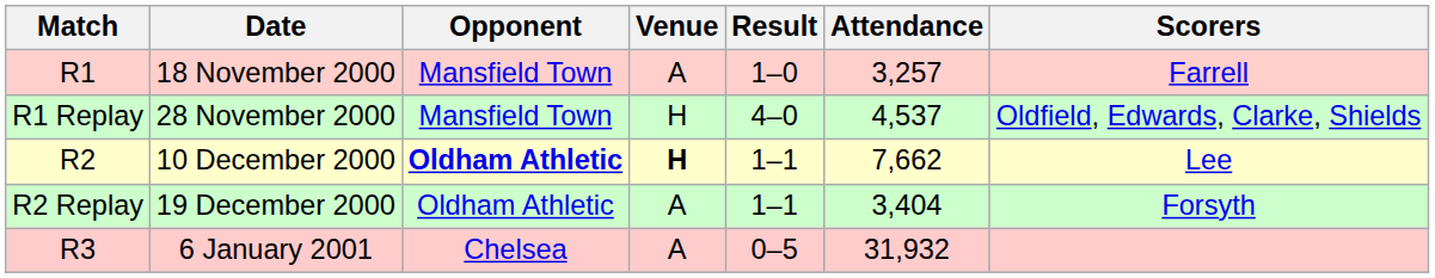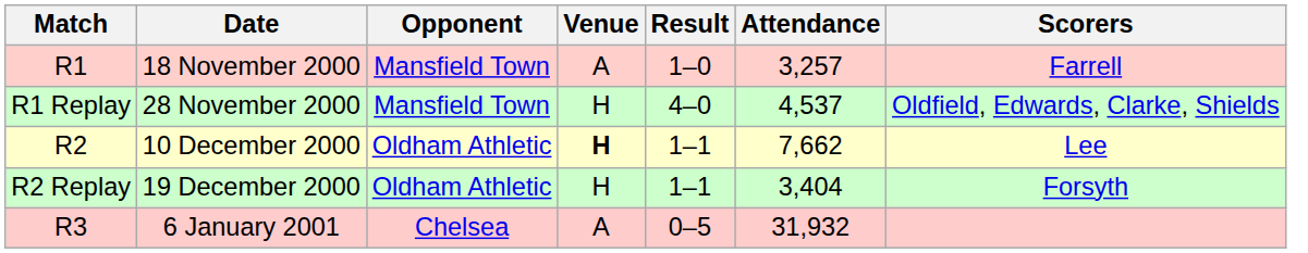 <table class="wikitable" style="font-size:100%; text-align:center">
 <tr>
 <th>Match</th>
 <th>Date</th>
 <th>Opponent</th>
 <th>Venue</th>
 <th>Result</th>
 <th>Attendance</th>
 <th>Scorers</th>
 </tr>
 <tr style="background: #FFCFCC;">
 <td>R1</td>
 <td>18 November 2000</td>
 <td><a href='#'>Mansfield Town</a></td>
 <td>A</td>
 <td>1–0</td>
 <td>3,257</td>
 <td><a href='#'>Farrell</a></td>
 </tr>
 <tr style="background: #CCFFCC;">
 <td>R1 Replay</td>
 <td>28 November 2000</td>
 <td><a href='#'>Mansfield Town</a></td>
 <td>H</td>
 <td>4–0</td>
 <td>4,537</td>
 <td><a href='#'>Oldfield</a>, <a href='#'>Edwards</a>, <a href='#'>Clarke</a>, <a href='#'>Shields</a></td>
 </tr>
 <tr style="background: #FFFFCC;">
 <td>R2</td>
 <td>10 December 2000</td>
-<td><strong><a href='#'>Oldham Athletic</a></strong></td>
+<td><a href='#'>Oldham Athletic</a></td>
 <td><strong>H</strong></td>
 <td>1–1</td>
 <td>7,662</td>
 <td><a href='#'>Lee</a></td>
 </tr>
 <tr style="background: #CCFFCC;">
 <td>R2 Replay</td>
 <td>19 December 2000</td>
 <td><a href='#'>Oldham Athletic</a></td>
-<td>A</td>
+<td>H</td>
 <td>1–1</td>
 <td>3,404</td>
 <td><a href='#'>Forsyth</a></td>
 </tr>
 <tr style="background: #FFCCCC;">
 <td>R3</td>
 <td>6 January 2001</td>
 <td><a href='#'>Chelsea</a></td>
 <td>A</td>
 <td>0–5</td>
 <td>31,932</td>
 <td></td>
 </tr>
 </table>
